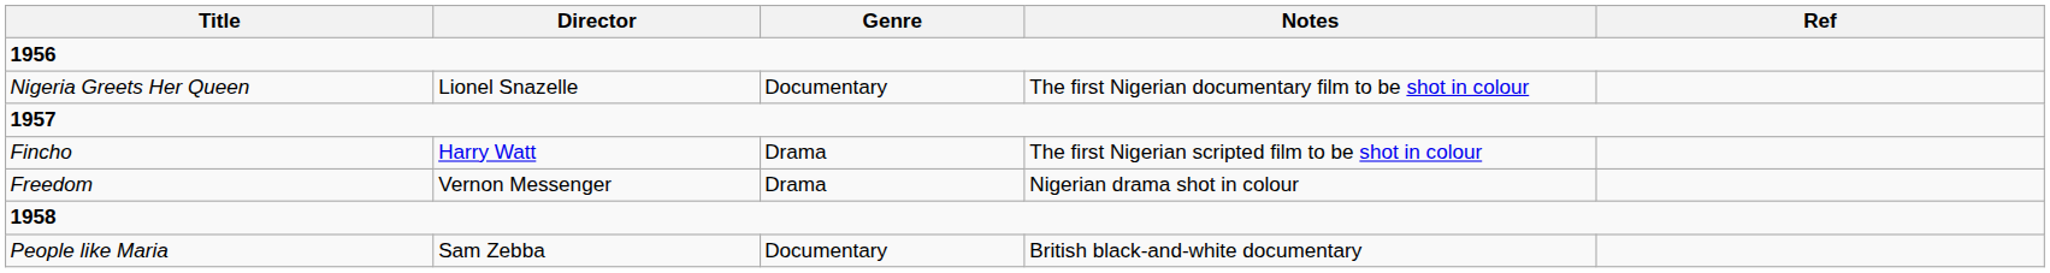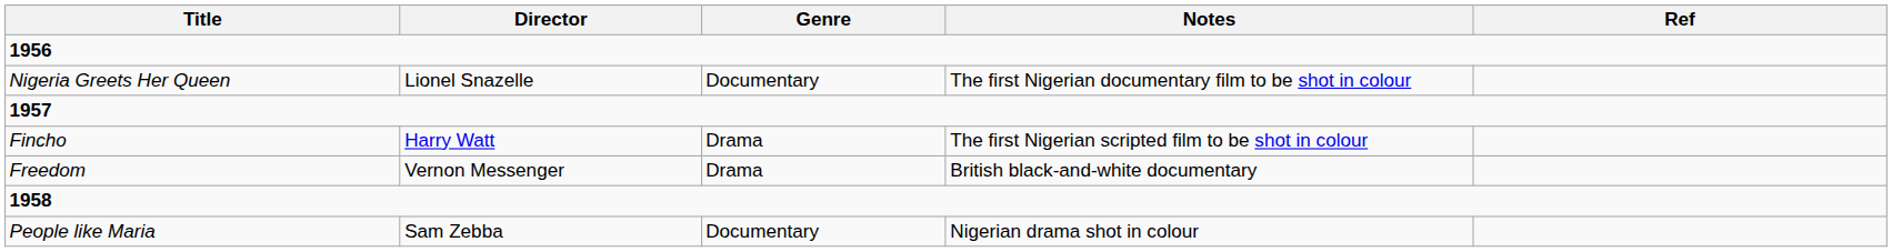 <table class="wikitable" width="100%">
 <tr>
 <th width="21%">Title</th>
 <th width="16%">Director</th>
 <th width="13%">Genre</th>
 <th width="28%">Notes</th>
 <th>Ref</th>
 </tr>
 <tr>
 <td colspan="7" ><strong>1956</strong></td>
 </tr>
 <tr>
 <td><em>Nigeria Greets Her Queen</em></td>
 <td>Lionel Snazelle</td>
 <td>Documentary</td>
 <td>The first Nigerian documentary film to be <a href='#'>shot in colour</a></td>
 <td></td>
 </tr>
 <tr>
 <td colspan="7" ><strong>1957</strong></td>
 </tr>
 <tr>
 <td><em>Fincho</em></td>
 <td><a href='#'>Harry Watt</a></td>
 <td>Drama</td>
 <td>The first Nigerian scripted film to be <a href='#'>shot in colour</a></td>
 <td></td>
 </tr>
 <tr>
 <td><em>Freedom</em></td>
 <td>Vernon Messenger</td>
 <td>Drama</td>
-<td>Nigerian drama shot in colour</td>
+<td>British black-and-white documentary</td>
 <td></td>
 </tr>
 <tr>
 <td colspan="7" ><strong>1958</strong></td>
 </tr>
 <tr>
 <td><em>People like Maria</em></td>
 <td>Sam Zebba</td>
 <td>Documentary</td>
-<td>British black-and-white documentary</td>
+<td>Nigerian drama shot in colour</td>
 <td></td>
 </tr>
 </table>
